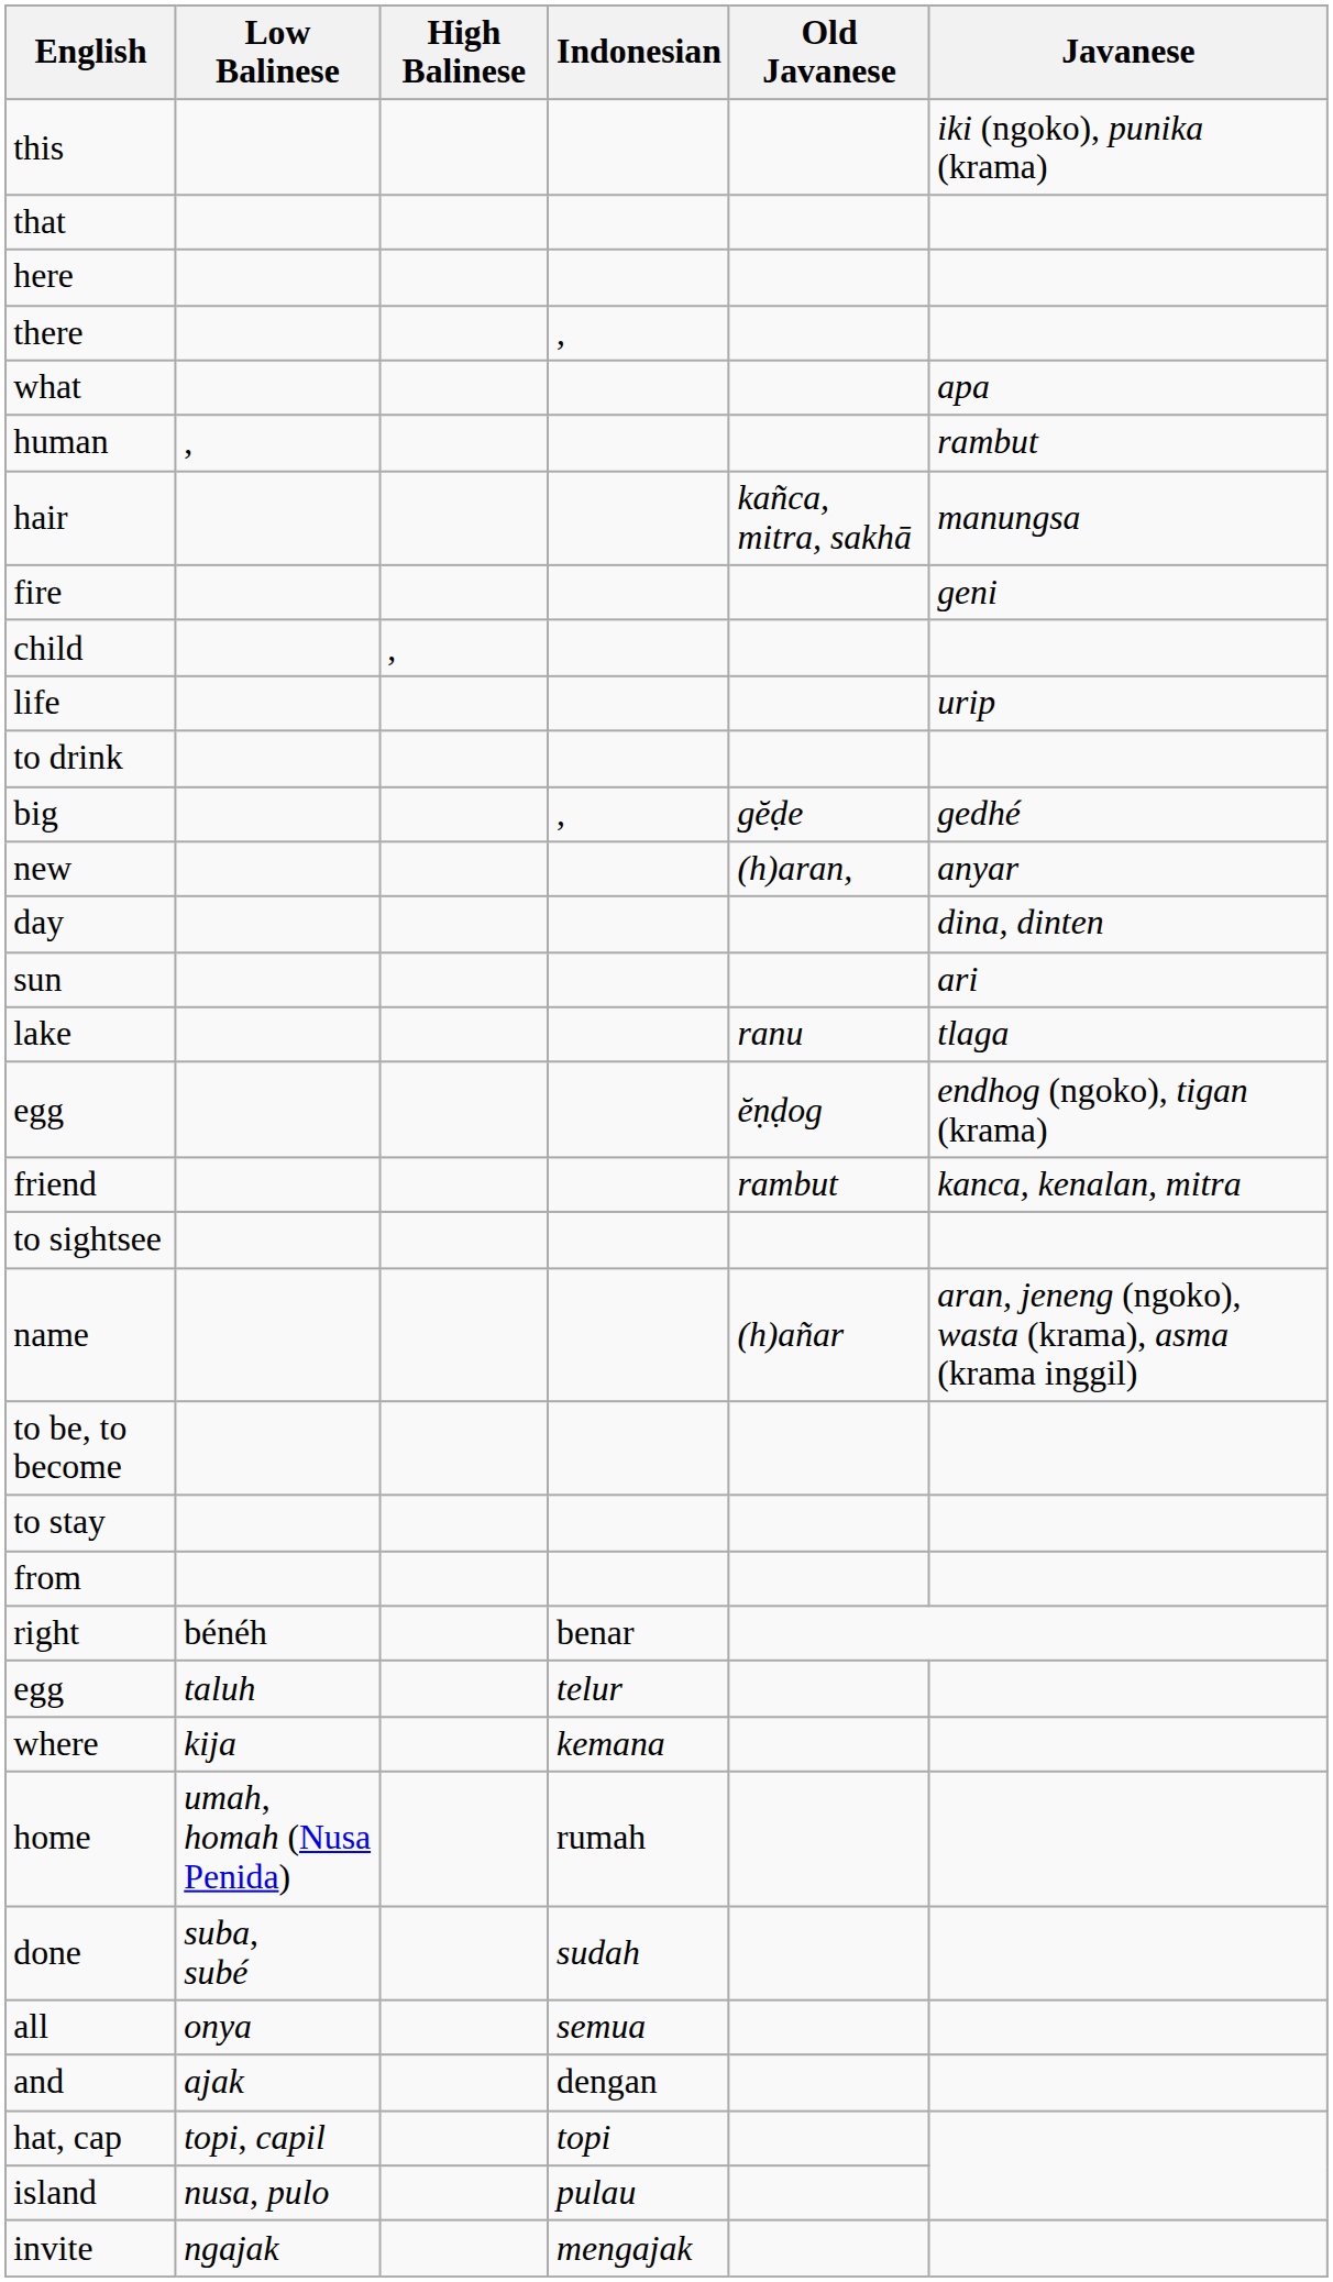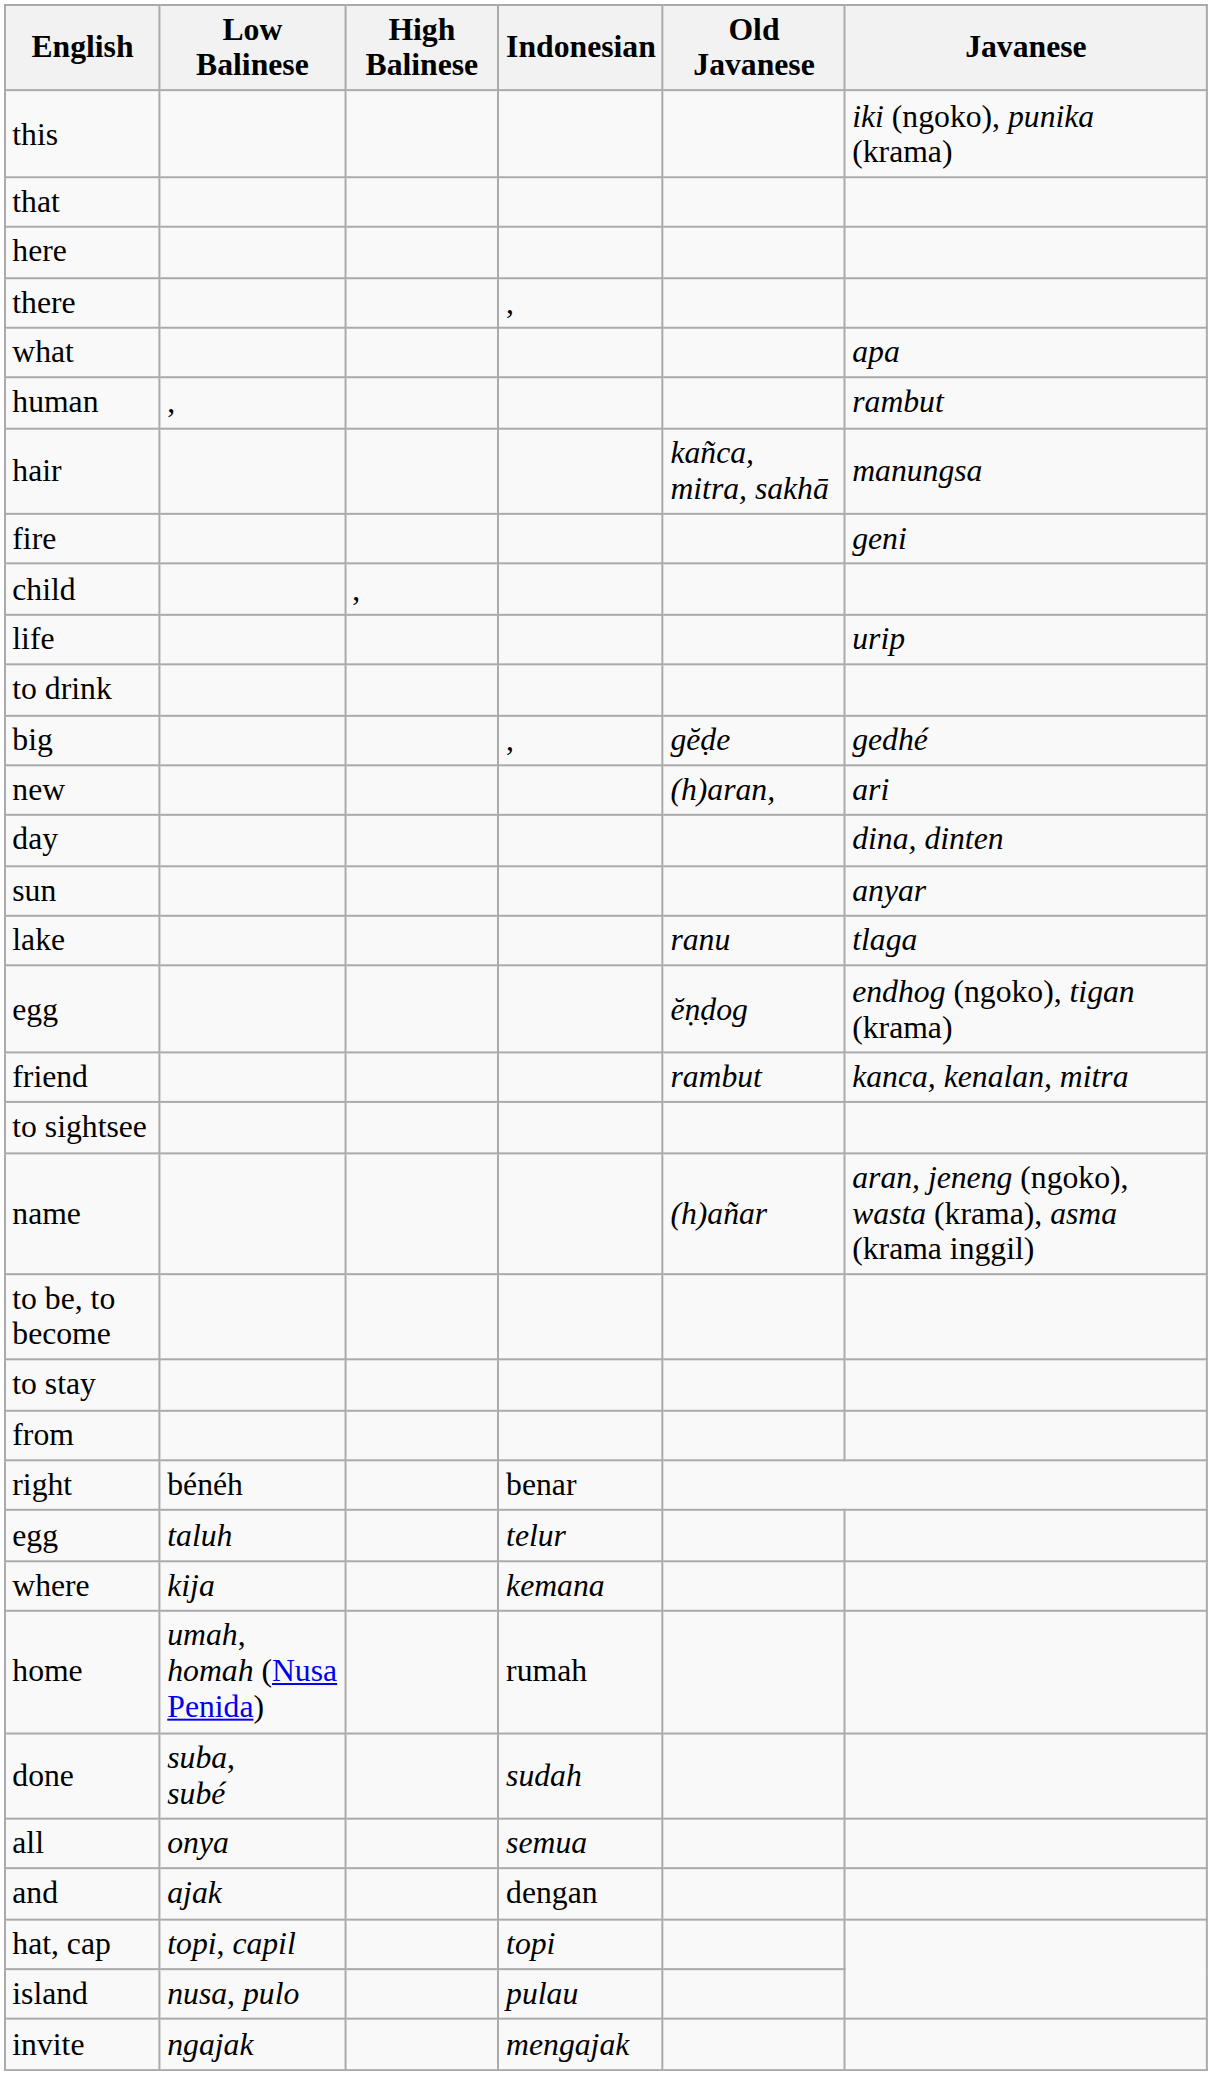 <table class="wikitable">
 <tr>
 <th>English</th>
 <th>Low Balinese</th>
 <th>High Balinese</th>
 <th>Indonesian</th>
 <th>Old Javanese</th>
 <th>Javanese</th>
 </tr>
 <tr>
 <td>this</td>
 <td></td>
 <td></td>
 <td></td>
 <td></td>
 <td><em>iki</em> (ngoko), <em>punika</em> (krama)</td>
 </tr>
 <tr>
 <td>that</td>
 <td></td>
 <td></td>
 <td></td>
 <td></td>
 <td></td>
 </tr>
 <tr>
 <td>here</td>
 <td></td>
 <td></td>
 <td></td>
 <td></td>
 <td></td>
 </tr>
 <tr>
 <td>there</td>
 <td></td>
 <td></td>
 <td>, </td>
 <td></td>
 <td></td>
 </tr>
 <tr>
 <td>what</td>
 <td></td>
 <td></td>
 <td></td>
 <td></td>
 <td><em>apa</em></td>
 </tr>
 <tr>
 <td>human</td>
 <td>, </td>
 <td></td>
 <td></td>
 <td></td>
 <td><em>rambut</em></td>
 </tr>
 <tr>
 <td>hair</td>
 <td></td>
 <td></td>
 <td></td>
 <td><em>kañca, mitra, sakhā</em></td>
 <td><em>manungsa</em></td>
 </tr>
 <tr>
 <td>fire</td>
 <td></td>
 <td></td>
 <td></td>
 <td></td>
 <td><em>geni</em></td>
 </tr>
 <tr>
 <td>child</td>
 <td></td>
 <td>, </td>
 <td></td>
 <td></td>
 <td></td>
 </tr>
 <tr>
 <td>life</td>
 <td></td>
 <td></td>
 <td></td>
 <td></td>
 <td><em>urip</em></td>
 </tr>
 <tr>
 <td>to drink</td>
 <td></td>
 <td></td>
 <td></td>
 <td></td>
 <td></td>
 </tr>
 <tr>
 <td>big</td>
 <td></td>
 <td></td>
 <td>, </td>
 <td><em>gĕḍe</em></td>
 <td><em>gedhé</em></td>
 </tr>
 <tr>
 <td>new</td>
 <td></td>
 <td></td>
 <td></td>
 <td><em>(h)aran,</em> </td>
-<td><em>anyar</em></td>
+<td><em>ari</em></td>
 </tr>
 <tr>
 <td>day</td>
 <td></td>
 <td></td>
 <td></td>
 <td></td>
 <td><em>dina, dinten</em></td>
 </tr>
 <tr>
 <td>sun</td>
 <td></td>
 <td></td>
 <td></td>
 <td></td>
-<td><em>ari</em></td>
+<td><em>anyar</em></td>
 </tr>
 <tr>
 <td>lake</td>
 <td></td>
 <td></td>
 <td></td>
 <td><em>ranu</em></td>
 <td><em>tlaga</em></td>
 </tr>
 <tr>
 <td>egg</td>
 <td></td>
 <td></td>
 <td></td>
 <td><em>ĕṇḍog</em></td>
 <td><em>endhog</em> (ngoko), <em>tigan</em> (krama)</td>
 </tr>
 <tr>
 <td>friend</td>
 <td></td>
 <td></td>
 <td></td>
 <td><em>rambut</em></td>
 <td><em>kanca, kenalan, mitra</em></td>
 </tr>
 <tr>
 <td>to sightsee</td>
 <td></td>
 <td></td>
 <td></td>
 <td></td>
 <td></td>
 </tr>
 <tr>
 <td>name</td>
 <td></td>
 <td></td>
 <td></td>
 <td><em>(h)añar</em></td>
 <td><em>aran, jeneng</em> (ngoko), <em>wasta</em> (krama), <em>asma</em> (krama inggil)</td>
 </tr>
 <tr>
 <td>to be, to become</td>
 <td></td>
 <td></td>
 <td></td>
 <td></td>
 <td></td>
 </tr>
 <tr>
 <td>to stay</td>
 <td></td>
 <td></td>
 <td></td>
 <td></td>
 <td></td>
 </tr>
 <tr>
 <td>from</td>
 <td></td>
 <td></td>
 <td></td>
 <td></td>
 <td></td>
 </tr>
 <tr>
 <td>right</td>
 <td>bénéh</td>
 <td></td>
 <td>benar</td>
 </tr>
 <tr>
 <td>egg</td>
 <td><em>taluh</em></td>
 <td></td>
 <td><em>telur</em></td>
 <td></td>
 <td></td>
 </tr>
 <tr>
 <td>where</td>
 <td><em>kija</em></td>
 <td></td>
 <td><em>kemana</em></td>
 <td></td>
 <td></td>
 </tr>
 <tr>
 <td>home</td>
 <td><em>umah</em>,<br><em>homah</em> (<a href='#'>Nusa Penida</a>)</td>
 <td></td>
 <td>rumah</td>
 <td></td>
 </tr>
 <tr>
 <td>done</td>
 <td><em>suba</em>,<br><em>subé</em></td>
 <td></td>
 <td><em>sudah</em></td>
 <td></td>
 <td></td>
 </tr>
 <tr>
 <td>all</td>
 <td><em>onya</em></td>
 <td></td>
 <td><em>semua</em></td>
 <td></td>
 <td></td>
 </tr>
 <tr>
 <td>and</td>
 <td><em>ajak</em></td>
 <td></td>
 <td>dengan</td>
 <td></td>
 <td></td>
 </tr>
 <tr>
 <td>hat, cap</td>
 <td><em>topi</em>, <em>capil</em></td>
 <td></td>
 <td><em>topi</em></td>
 <td></td>
 </tr>
 <tr>
 <td>island</td>
 <td><em>nusa</em>, <em>pulo</em></td>
 <td></td>
 <td><em>pulau</em></td>
 <td></td>
 </tr>
 <tr>
 <td>invite</td>
 <td><em>ngajak</em></td>
 <td></td>
 <td><em>mengajak</em></td>
 <td></td>
 <td></td>
 </tr>
 </table>
